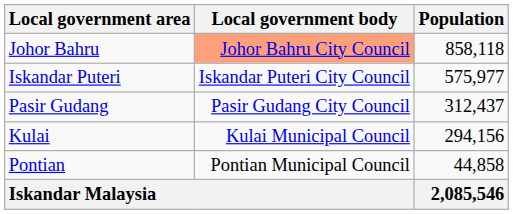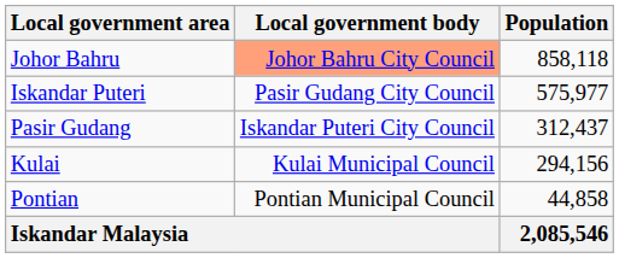 <table class="wikitable">
 <tr>
 <th>Local government area</th>
 <th>Local government body</th>
 <th>Population</th>
 </tr>
 <tr>
 <td><a href='#'>Johor Bahru</a></td>
 <td align="right" style="background: lightsalmon;"><a href='#'>Johor Bahru City Council</a></td>
 <td align="right">858,118</td>
 </tr>
 <tr>
 <td><a href='#'>Iskandar Puteri</a></td>
-<td align="right"><a href='#'>Iskandar Puteri City Council</a></td>
+<td align="right"><a href='#'>Pasir Gudang City Council</a></td>
 <td align="right">575,977</td>
 </tr>
 <tr>
 <td><a href='#'>Pasir Gudang</a></td>
-<td align="right"><a href='#'>Pasir Gudang City Council</a></td>
+<td align="right"><a href='#'>Iskandar Puteri City Council</a></td>
 <td align="right">312,437</td>
 </tr>
 <tr>
 <td><a href='#'>Kulai</a></td>
 <td align="right"><a href='#'>Kulai Municipal Council</a></td>
 <td align="right">294,156</td>
 </tr>
 <tr>
 <td><a href='#'>Pontian</a></td>
 <td align="right">Pontian Municipal Council</td>
 <td align="right">44,858</td>
 </tr>
 <tr>
 <td colspan="2" style="background: #f2f2f2"><strong>Iskandar Malaysia</strong></td>
 <td align="right" style="background: #f2f2f2"><strong>2,085,546</strong></td>
 </tr>
 </table>
